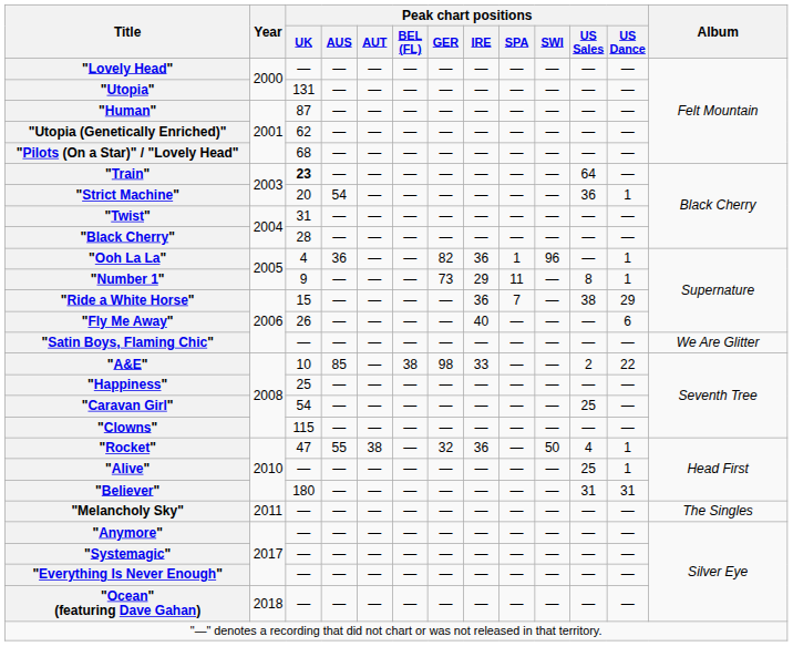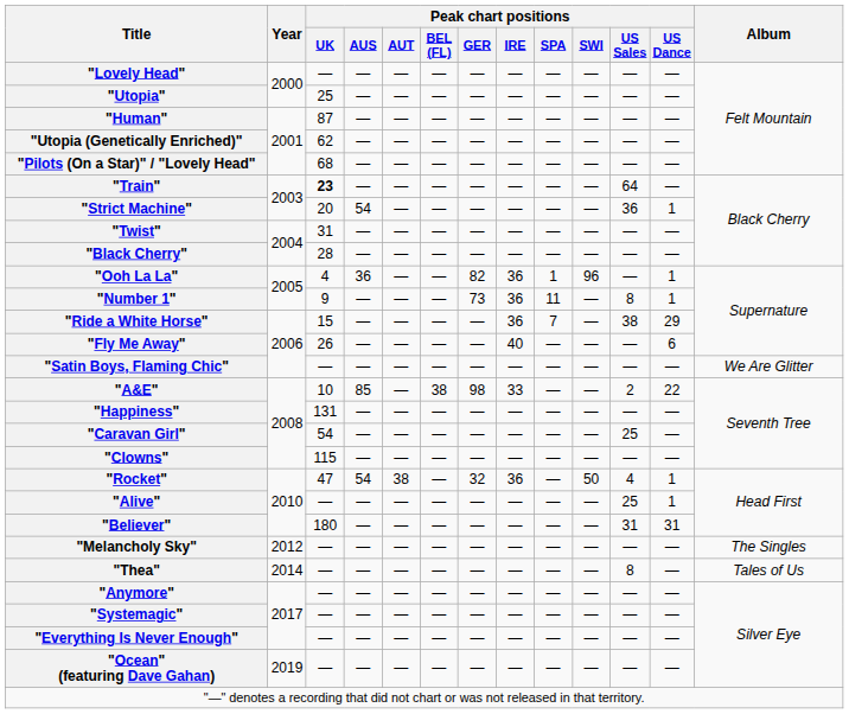 <table class="wikitable plainrowheaders" style="text-align:center;">
 <tr>
 <th scope="col" rowspan="2" style="width:18em;">Title</th>
 <th scope="col" rowspan="2" style="width:1em;">Year</th>
 <th scope="col" colspan="10">Peak chart positions</th>
 <th scope="col" rowspan="2" style="width:10em;">Album</th>
 </tr>
 <tr>
 <th style="width:2.5em;font-size:90%"><a href='#'>UK</a><br></th>
 <th style="width:2.5em;font-size:90%"><a href='#'>AUS</a><br></th>
 <th style="width:2.5em;font-size:90%"><a href='#'>AUT</a><br></th>
 <th scope="col" style="width:2.5em;font-size:90%;"><a href='#'>BEL<br>(FL)</a><br></th>
 <th style="width:2.5em;font-size:90%"><a href='#'>GER</a><br></th>
 <th style="width:2.5em;font-size:90%"><a href='#'>IRE</a><br></th>
 <th style="width:2.5em;font-size:90%"><a href='#'>SPA</a><br></th>
 <th style="width:2.5em;font-size:90%"><a href='#'>SWI</a><br></th>
 <th style="width:2.5em;font-size:90%"><a href='#'>US<br>Sales</a><br></th>
 <th style="width:2.5em;font-size:90%"><a href='#'>US<br>Dance</a><br></th>
 </tr>
 <tr>
 <th scope="row">"<a href='#'>Lovely Head</a>"</th>
 <td rowspan="2">2000</td>
 <td>—</td>
 <td>—</td>
 <td>—</td>
 <td>—</td>
 <td>—</td>
 <td>—</td>
 <td>—</td>
 <td>—</td>
 <td>—</td>
 <td>—</td>
 <td rowspan="5"><em>Felt Mountain</em></td>
 </tr>
 <tr>
 <th scope="row">"<a href='#'>Utopia</a>"</th>
-<td>131</td>
+<td>25</td>
 <td>—</td>
 <td>—</td>
 <td>—</td>
 <td>—</td>
 <td>—</td>
 <td>—</td>
 <td>—</td>
 <td>—</td>
 <td>—</td>
 </tr>
 <tr>
 <th scope="row">"<a href='#'>Human</a>"</th>
 <td rowspan="3">2001</td>
 <td>87</td>
 <td>—</td>
 <td>—</td>
 <td>—</td>
 <td>—</td>
 <td>—</td>
 <td>—</td>
 <td>—</td>
 <td>—</td>
 <td>—</td>
 </tr>
 <tr>
 <th scope="row">"Utopia (Genetically Enriched)"</th>
 <td>62</td>
 <td>—</td>
 <td>—</td>
 <td>—</td>
 <td>—</td>
 <td>—</td>
 <td>—</td>
 <td>—</td>
 <td>—</td>
 <td>—</td>
 </tr>
 <tr>
 <th scope="row">"<a href='#'>Pilots</a> (On a Star)" / "Lovely Head"</th>
 <td>68</td>
 <td>—</td>
 <td>—</td>
 <td>—</td>
 <td>—</td>
 <td>—</td>
 <td>—</td>
 <td>—</td>
 <td>—</td>
 <td>—</td>
 </tr>
 <tr>
 <th scope="row">"<a href='#'>Train</a>"</th>
 <td rowspan="2">2003</td>
 <td><strong>23</strong></td>
 <td>—</td>
 <td>—</td>
 <td>—</td>
 <td>—</td>
 <td>—</td>
 <td>—</td>
 <td>—</td>
 <td>64</td>
 <td>—</td>
 <td rowspan="4"><em>Black Cherry</em></td>
 </tr>
 <tr>
 <th scope="row">"<a href='#'>Strict Machine</a>"</th>
 <td>20</td>
 <td>54</td>
 <td>—</td>
 <td>—</td>
 <td>—</td>
 <td>—</td>
 <td>—</td>
 <td>—</td>
 <td>36</td>
 <td>1</td>
 </tr>
 <tr>
 <th scope="row">"<a href='#'>Twist</a>"</th>
 <td rowspan="2">2004</td>
 <td>31</td>
 <td>—</td>
 <td>—</td>
 <td>—</td>
 <td>—</td>
 <td>—</td>
 <td>—</td>
 <td>—</td>
 <td>—</td>
 <td>—</td>
 </tr>
 <tr>
 <th scope="row">"<a href='#'>Black Cherry</a>"</th>
 <td>28</td>
 <td>—</td>
 <td>—</td>
 <td>—</td>
 <td>—</td>
 <td>—</td>
 <td>—</td>
 <td>—</td>
 <td>—</td>
 <td>—</td>
 </tr>
 <tr>
 <th scope="row">"<a href='#'>Ooh La La</a>"</th>
 <td rowspan="2">2005</td>
 <td>4</td>
 <td>36</td>
 <td>—</td>
 <td>—</td>
 <td>82</td>
 <td>36</td>
 <td>1</td>
 <td>96</td>
 <td>—</td>
 <td>1</td>
 <td rowspan="4"><em>Supernature</em></td>
 </tr>
 <tr>
 <th scope="row">"<a href='#'>Number 1</a>"</th>
 <td>9</td>
 <td>—</td>
 <td>—</td>
 <td>—</td>
 <td>73</td>
-<td>29</td>
+<td>36</td>
 <td>11</td>
 <td>—</td>
 <td>8</td>
 <td>1</td>
 </tr>
 <tr>
 <th scope="row">"<a href='#'>Ride a White Horse</a>"</th>
 <td rowspan="3">2006</td>
 <td>15</td>
 <td>—</td>
 <td>—</td>
 <td>—</td>
 <td>—</td>
 <td>36</td>
 <td>7</td>
 <td>—</td>
 <td>38</td>
 <td>29</td>
 </tr>
 <tr>
 <th scope="row">"<a href='#'>Fly Me Away</a>"</th>
 <td>26</td>
 <td>—</td>
 <td>—</td>
 <td>—</td>
 <td>—</td>
 <td>40</td>
 <td>—</td>
 <td>—</td>
 <td>—</td>
 <td>6</td>
 </tr>
 <tr>
 <th scope="row">"<a href='#'>Satin Boys, Flaming Chic</a>"</th>
 <td>—</td>
 <td>—</td>
 <td>—</td>
 <td>—</td>
 <td>—</td>
 <td>—</td>
 <td>—</td>
 <td>—</td>
 <td>—</td>
 <td>—</td>
 <td><em>We Are Glitter</em></td>
 </tr>
 <tr>
 <th scope="row">"<a href='#'>A&E</a>"</th>
 <td rowspan="4">2008</td>
 <td>10</td>
 <td>85</td>
 <td>—</td>
 <td>38</td>
 <td>98</td>
 <td>33</td>
 <td>—</td>
 <td>—</td>
 <td>2</td>
 <td>22</td>
 <td rowspan="4"><em>Seventh Tree</em></td>
 </tr>
 <tr>
 <th scope="row">"<a href='#'>Happiness</a>"</th>
-<td>25</td>
+<td>131</td>
 <td>—</td>
 <td>—</td>
 <td>—</td>
 <td>—</td>
 <td>—</td>
 <td>—</td>
 <td>—</td>
 <td>—</td>
 <td>—</td>
 </tr>
 <tr>
 <th scope="row">"<a href='#'>Caravan Girl</a>"</th>
 <td>54</td>
 <td>—</td>
 <td>—</td>
 <td>—</td>
 <td>—</td>
 <td>—</td>
 <td>—</td>
 <td>—</td>
 <td>25</td>
 <td>—</td>
 </tr>
 <tr>
 <th scope="row">"<a href='#'>Clowns</a>"</th>
 <td>115</td>
 <td>—</td>
 <td>—</td>
 <td>—</td>
 <td>—</td>
 <td>—</td>
 <td>—</td>
 <td>—</td>
 <td>—</td>
 <td>—</td>
 </tr>
 <tr>
 <th scope="row">"<a href='#'>Rocket</a>"</th>
 <td rowspan="3">2010</td>
 <td>47</td>
-<td>55</td>
+<td>54</td>
 <td>38</td>
 <td>—</td>
 <td>32</td>
 <td>36</td>
 <td>—</td>
 <td>50</td>
 <td>4</td>
 <td>1</td>
 <td rowspan="3"><em>Head First</em></td>
 </tr>
 <tr>
 <th scope="row">"<a href='#'>Alive</a>"</th>
 <td>—</td>
 <td>—</td>
 <td>—</td>
 <td>—</td>
 <td>—</td>
 <td>—</td>
 <td>—</td>
 <td>—</td>
 <td>25</td>
 <td>1</td>
 </tr>
 <tr>
 <th scope="row">"<a href='#'>Believer</a>"</th>
 <td>180</td>
 <td>—</td>
 <td>—</td>
 <td>—</td>
 <td>—</td>
 <td>—</td>
 <td>—</td>
 <td>—</td>
 <td>31</td>
 <td>31</td>
 </tr>
 <tr>
 <th scope="row">"Melancholy Sky"</th>
-<td>2011</td>
+<td>2012</td>
 <td>—</td>
 <td>—</td>
 <td>—</td>
 <td>—</td>
 <td>—</td>
 <td>—</td>
 <td>—</td>
 <td>—</td>
 <td>—</td>
 <td>—</td>
 <td><em>The Singles</em></td>
+</tr>
+<tr>
+<th scope="row">"Thea"</th>
+<td>2014</td>
+<td>—</td>
+<td>—</td>
+<td>—</td>
+<td>—</td>
+<td>—</td>
+<td>—</td>
+<td>—</td>
+<td>—</td>
+<td>8</td>
+<td>—</td>
+<td><em>Tales of Us</em></td>
 </tr>
 <tr>
 <th scope="row">"<a href='#'>Anymore</a>"</th>
 <td rowspan="3">2017</td>
 <td>—</td>
 <td>—</td>
 <td>—</td>
 <td>—</td>
 <td>—</td>
 <td>—</td>
 <td>—</td>
 <td>—</td>
 <td>—</td>
 <td>—</td>
 <td rowspan="4"><em>Silver Eye</em></td>
 </tr>
 <tr>
 <th scope="row">"<a href='#'>Systemagic</a>"</th>
 <td>—</td>
 <td>—</td>
 <td>—</td>
 <td>—</td>
 <td>—</td>
 <td>—</td>
 <td>—</td>
 <td>—</td>
 <td>—</td>
 <td>—</td>
 </tr>
 <tr>
 <th scope="row">"<a href='#'>Everything Is Never Enough</a>"</th>
 <td>—</td>
 <td>—</td>
 <td>—</td>
 <td>—</td>
 <td>—</td>
 <td>—</td>
 <td>—</td>
 <td>—</td>
 <td>—</td>
 <td>—</td>
 </tr>
 <tr>
 <th scope="row">"<a href='#'>Ocean</a>" <br><span>(featuring <a href='#'>Dave Gahan</a>)</span></th>
-<td>2018</td>
+<td>2019</td>
 <td>—</td>
 <td>—</td>
 <td>—</td>
 <td>—</td>
 <td>—</td>
 <td>—</td>
 <td>—</td>
 <td>—</td>
 <td>—</td>
 <td>—</td>
 </tr>
 <tr>
 <td colspan="13" style="font-size:90%">"—" denotes a recording that did not chart or was not released in that territory.</td>
 </tr>
 </table>
